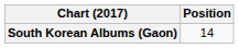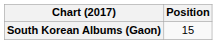 <table class="wikitable plainrowheaders" style="text-align:center;">
 <tr>
 <th>Chart (2017)</th>
 <th>Position</th>
 </tr>
 <tr>
 <th scope="row">South Korean Albums (Gaon)</th>
-<td>14</td>
+<td>15</td>
 </tr>
 </table>
